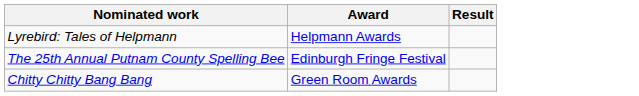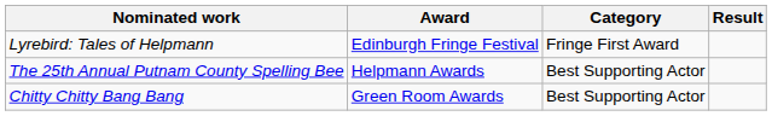 <table class="wikitable sortable">
 <tr>
 <th>Nominated work</th>
 <th>Award</th>
+<th>Category</th>
 <th>Result</th>
 </tr>
 <tr>
 <td><em>Lyrebird: Tales of Helpmann</em></td>
-<td><a href='#'>Helpmann Awards</a></td>
+<td><a href='#'>Edinburgh Fringe Festival</a></td>
+<td>Fringe First Award</td>
 <td></td>
 </tr>
 <tr>
 <td><em><a href='#'>The 25th Annual Putnam County Spelling Bee</a></em></td>
-<td><a href='#'>Edinburgh Fringe Festival</a></td>
+<td><a href='#'>Helpmann Awards</a></td>
+<td>Best Supporting Actor</td>
 <td></td>
 </tr>
 <tr>
 <td><em><a href='#'>Chitty Chitty Bang Bang</a></em></td>
 <td><a href='#'>Green Room Awards</a></td>
+<td>Best Supporting Actor</td>
 <td></td>
 </tr>
 </table>
